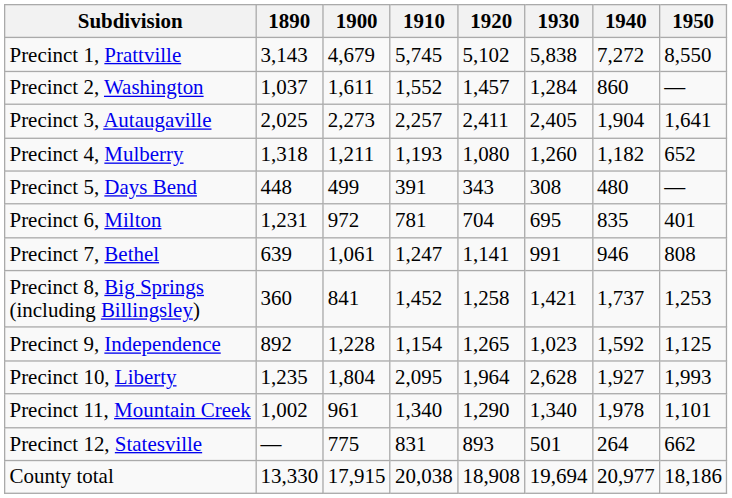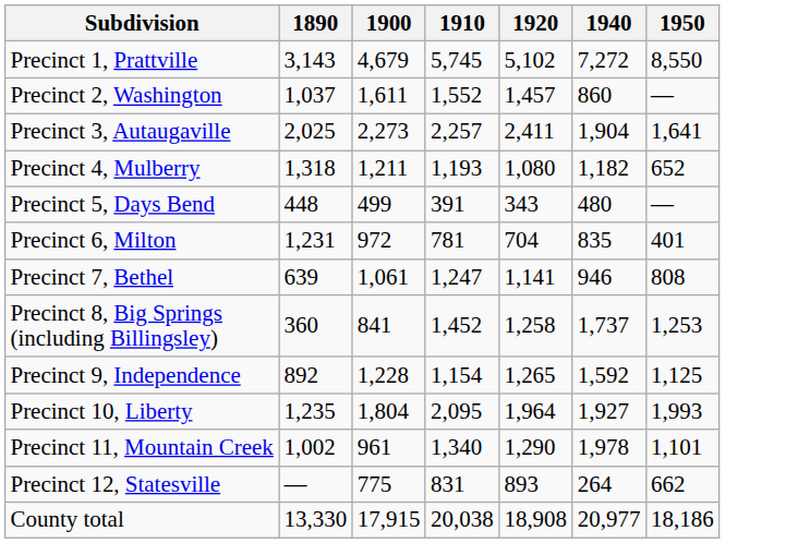 <table class="wikitable sortable col2right col3right col4right col5right col6right col7right col8right">
 <tr>
 <th>Subdivision</th>
 <th>1890<br></th>
 <th>1900<br></th>
 <th>1910<br></th>
 <th>1920<br></th>
-<th>1930<br></th>
 <th>1940<br></th>
 <th>1950<br></th>
 </tr>
 <tr>
 <td>Precinct 1, <a href='#'>Prattville</a></td>
 <td>3,143</td>
 <td>4,679</td>
 <td>5,745</td>
 <td>5,102</td>
-<td>5,838</td>
 <td>7,272</td>
 <td>8,550<br></td>
 </tr>
 <tr>
 <td>Precinct 2, <a href='#'>Washington</a></td>
 <td>1,037</td>
 <td>1,611</td>
 <td>1,552</td>
 <td>1,457</td>
-<td>1,284</td>
 <td>860</td>
 <td>—<br></td>
 </tr>
 <tr>
 <td>Precinct 3, <a href='#'>Autaugaville</a></td>
 <td>2,025</td>
 <td>2,273</td>
 <td>2,257</td>
 <td>2,411</td>
-<td>2,405</td>
 <td>1,904</td>
 <td>1,641</td>
 </tr>
 <tr>
 <td>Precinct 4, <a href='#'>Mulberry</a></td>
 <td>1,318</td>
 <td>1,211</td>
 <td>1,193</td>
 <td>1,080</td>
-<td>1,260</td>
 <td>1,182</td>
 <td>652</td>
 </tr>
 <tr>
 <td>Precinct 5, <a href='#'>Days Bend</a></td>
 <td>448</td>
 <td>499</td>
 <td>391</td>
 <td>343</td>
-<td>308</td>
 <td>480</td>
 <td>—<br></td>
 </tr>
 <tr>
 <td>Precinct 6, <a href='#'>Milton</a></td>
 <td>1,231</td>
 <td>972<br></td>
 <td>781</td>
 <td>704</td>
-<td>695</td>
 <td>835</td>
 <td>401</td>
 </tr>
 <tr>
 <td>Precinct 7, <a href='#'>Bethel</a></td>
 <td>639</td>
 <td>1,061</td>
 <td>1,247</td>
 <td>1,141</td>
-<td>991</td>
 <td>946</td>
 <td>808</td>
 </tr>
 <tr>
 <td>Precinct 8, <a href='#'>Big Springs</a><br>(including <a href='#'>Billingsley</a>)</td>
 <td>360</td>
 <td>841</td>
 <td>1,452</td>
 <td>1,258</td>
-<td>1,421</td>
 <td>1,737</td>
 <td>1,253</td>
 </tr>
 <tr>
 <td>Precinct 9, <a href='#'>Independence</a></td>
 <td>892</td>
 <td>1,228</td>
 <td>1,154</td>
 <td>1,265</td>
-<td>1,023</td>
 <td>1,592</td>
 <td>1,125</td>
 </tr>
 <tr>
 <td>Precinct 10, <a href='#'>Liberty</a></td>
 <td>1,235</td>
 <td>1,804</td>
 <td>2,095</td>
 <td>1,964</td>
-<td>2,628</td>
 <td>1,927</td>
 <td>1,993</td>
 </tr>
 <tr>
 <td>Precinct 11, <a href='#'>Mountain Creek</a></td>
 <td>1,002</td>
 <td>961</td>
 <td>1,340</td>
 <td>1,290</td>
-<td>1,340</td>
 <td>1,978</td>
 <td>1,101</td>
 </tr>
 <tr>
 <td>Precinct 12, <a href='#'>Statesville</a></td>
 <td>—</td>
 <td>775<br></td>
 <td>831</td>
 <td>893</td>
-<td>501</td>
 <td>264</td>
 <td>662<br></td>
 </tr>
 <tr>
 <td>County total</td>
 <td>13,330</td>
 <td>17,915</td>
 <td>20,038</td>
 <td>18,908</td>
-<td>19,694</td>
 <td>20,977</td>
 <td>18,186</td>
 </tr>
 </table>
